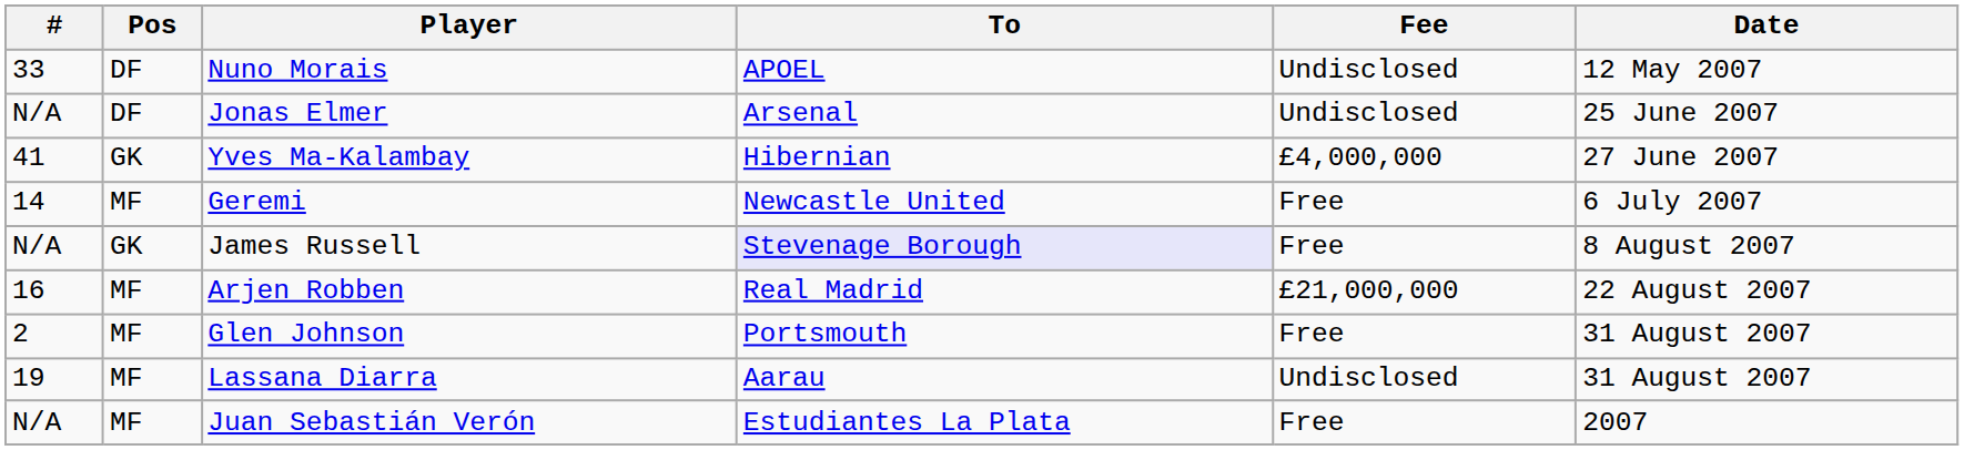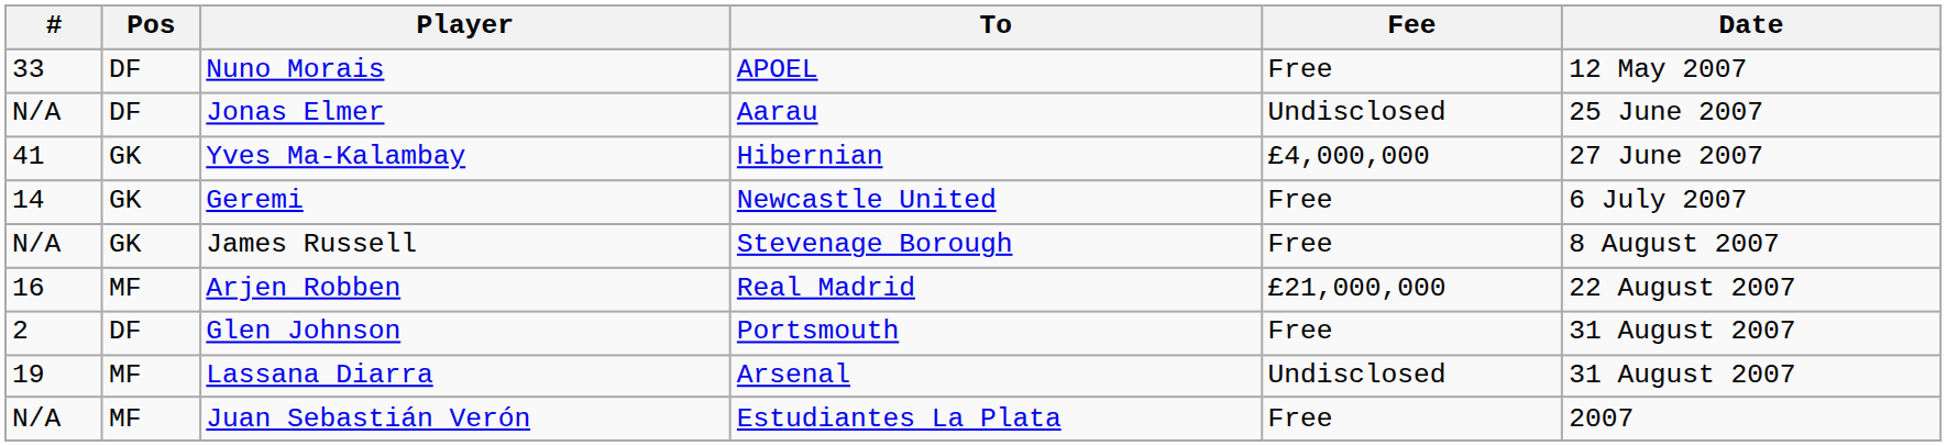 <table class="wikitable" style="width:70%; text-align:center; font-size:95%; text-align:left;">
 <tr>
 <th>#</th>
 <th>Pos</th>
 <th>Player</th>
 <th>To</th>
 <th>Fee</th>
 <th>Date</th>
 </tr>
 <tr>
 <td>33</td>
 <td>DF</td>
 <td> <a href='#'>Nuno Morais</a></td>
 <td> <a href='#'>APOEL</a></td>
-<td>Undisclosed</td>
+<td>Free</td>
 <td>12 May 2007</td>
 </tr>
 <tr>
 <td>N/A</td>
 <td>DF</td>
 <td> <a href='#'>Jonas Elmer</a></td>
-<td> <a href='#'>Arsenal</a></td>
+<td> <a href='#'>Aarau</a></td>
 <td>Undisclosed</td>
 <td>25 June 2007</td>
 </tr>
 <tr>
 <td>41</td>
 <td>GK</td>
 <td> <a href='#'>Yves Ma-Kalambay</a></td>
 <td> <a href='#'>Hibernian</a></td>
 <td>£4,000,000</td>
 <td>27 June 2007</td>
 </tr>
 <tr>
 <td>14</td>
-<td>MF</td>
+<td>GK</td>
 <td> <a href='#'>Geremi</a></td>
 <td> <a href='#'>Newcastle United</a></td>
 <td>Free</td>
 <td>6 July 2007</td>
 </tr>
 <tr>
 <td>N/A</td>
 <td>GK</td>
 <td> James Russell</td>
-<td style="background: lavender;"> <a href='#'>Stevenage Borough</a></td>
+<td> <a href='#'>Stevenage Borough</a></td>
 <td>Free</td>
 <td>8 August 2007</td>
 </tr>
 <tr>
 <td>16</td>
 <td>MF</td>
 <td> <a href='#'>Arjen Robben</a></td>
 <td> <a href='#'>Real Madrid</a></td>
 <td>£21,000,000</td>
 <td>22 August 2007</td>
 </tr>
 <tr>
 <td>2</td>
-<td>MF</td>
+<td>DF</td>
 <td> <a href='#'>Glen Johnson</a></td>
 <td> <a href='#'>Portsmouth</a></td>
 <td>Free</td>
 <td>31 August 2007</td>
 </tr>
 <tr>
 <td>19</td>
 <td>MF</td>
 <td> <a href='#'>Lassana Diarra</a></td>
-<td> <a href='#'>Aarau</a></td>
+<td> <a href='#'>Arsenal</a></td>
 <td>Undisclosed</td>
 <td>31 August 2007</td>
 </tr>
 <tr>
 <td>N/A</td>
 <td>MF</td>
 <td> <a href='#'>Juan Sebastián Verón</a></td>
 <td> <a href='#'>Estudiantes La Plata</a></td>
 <td>Free</td>
 <td>2007</td>
 </tr>
 </table>
